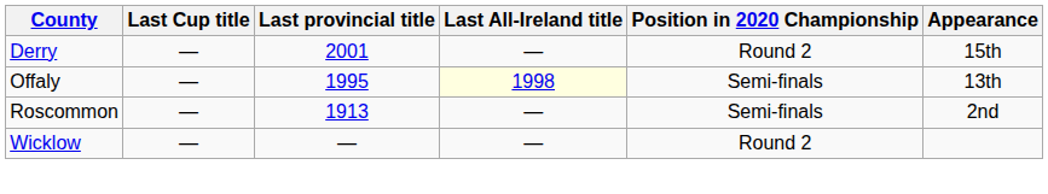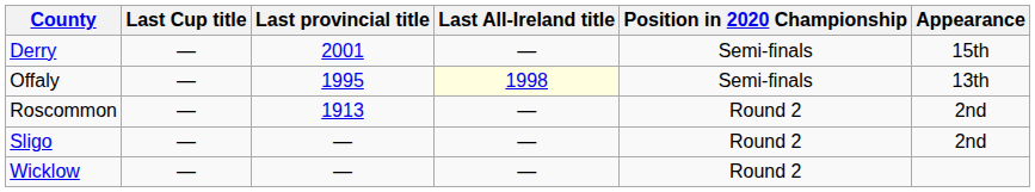 <table class="wikitable sortable" style="text-align:center">
 <tr>
 <th><a href='#'>County</a></th>
 <th>Last Cup title</th>
 <th>Last provincial title</th>
 <th>Last All-Ireland title</th>
 <th>Position in <a href='#'>2020</a> Championship</th>
 <th>Appearance</th>
 </tr>
 <tr>
 <td align="left"> <a href='#'>Derry</a></td>
 <td>—</td>
 <td><a href='#'>2001</a></td>
 <td>—</td>
-<td data-sort-value="2">Round 2</td>
+<td data-sort-value="5">Semi-finals</td>
 <td>15th</td>
 </tr>
 <tr>
 <td align="left">Offaly</td>
 <td>—</td>
 <td><a href='#'>1995</a></td>
 <td style="background: lightyellow;"><a href='#'>1998</a></td>
 <td data-sort-value="1">Semi-finals</td>
 <td>13th</td>
 </tr>
 <tr>
 <td align="left">Roscommon</td>
 <td>—</td>
 <td><a href='#'>1913</a></td>
 <td>—</td>
-<td data-sort-value="5">Semi-finals</td>
+<td data-sort-value="2">Round 2</td>
+<td>2nd</td>
+</tr>
+<tr>
+<td align="left"> <a href='#'>Sligo</a></td>
+<td>—</td>
+<td>—</td>
+<td>—</td>
+<td data-sort-value="3">Round 2</td>
 <td>2nd</td>
 </tr>
 <tr>
 <td align="left"> <a href='#'>Wicklow</a></td>
 <td>—</td>
 <td>—</td>
 <td>—</td>
 <td data-sort-value="3">Round 2</td>
 <td></td>
 </tr>
 </table>
